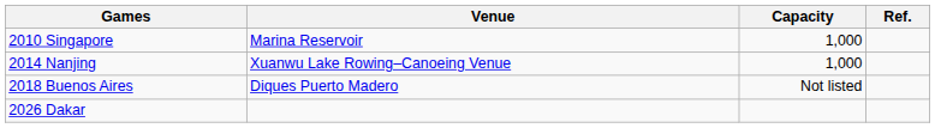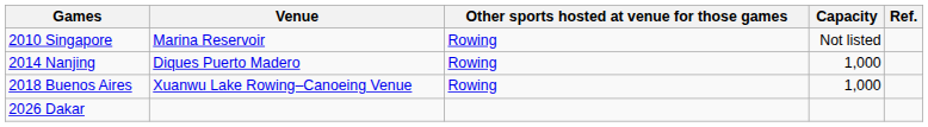 <table class="wikitable sortable" width="1000px">
 <tr>
 <th>Games</th>
 <th>Venue</th>
+<th>Other sports hosted at venue for those games</th>
 <th>Capacity</th>
 <th>Ref.</th>
 </tr>
 <tr>
 <td><a href='#'>2010 Singapore</a></td>
 <td><a href='#'>Marina Reservoir</a></td>
-<td align="right">1,000</td>
+<td><a href='#'>Rowing</a></td>
+<td align="right">Not listed</td>
 <td align="center"></td>
 </tr>
 <tr>
 <td><a href='#'>2014 Nanjing</a></td>
-<td><a href='#'>Xuanwu Lake Rowing–Canoeing Venue</a></td>
+<td><a href='#'>Diques Puerto Madero</a></td>
+<td><a href='#'>Rowing</a></td>
 <td align="right">1,000</td>
 <td align="center"></td>
 </tr>
 <tr>
 <td><a href='#'>2018 Buenos Aires</a></td>
-<td><a href='#'>Diques Puerto Madero</a></td>
-<td align="right">Not listed</td>
+<td><a href='#'>Xuanwu Lake Rowing–Canoeing Venue</a></td>
+<td><a href='#'>Rowing</a></td>
+<td align="right">1,000</td>
 <td align="center"></td>
 </tr>
 <tr>
 <td><a href='#'>2026 Dakar</a></td>
 <td></td>
+<td></td>
 <td align="right"></td>
 <td align="center"></td>
 </tr>
 </table>
